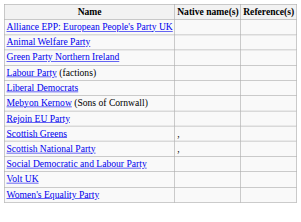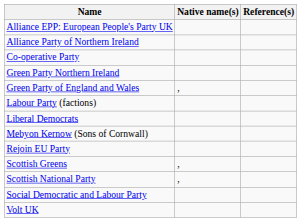 <table class="wikitable">
 <tr>
 <th>Name</th>
 <th>Native name(s)</th>
 <th>Reference(s)</th>
 </tr>
 <tr>
 <td><a href='#'>Alliance EPP: European People's Party UK</a></td>
 <td></td>
 <td></td>
 </tr>
 <tr>
-<td><a href='#'>Animal Welfare Party</a></td>
+<td><a href='#'>Alliance Party of Northern Ireland</a></td>
+<td></td>
+<td></td>
+</tr>
+<tr>
+<td><a href='#'>Co-operative Party</a></td>
 <td></td>
 <td></td>
 </tr>
 <tr>
 <td><a href='#'>Green Party Northern Ireland</a></td>
 <td></td>
+<td></td>
+</tr>
+<tr>
+<td><a href='#'>Green Party of England and Wales</a></td>
+<td>, </td>
 <td></td>
 </tr>
 <tr>
 <td><a href='#'>Labour Party</a> (factions)</td>
 <td></td>
 <td></td>
 </tr>
 <tr>
 <td><a href='#'>Liberal Democrats</a></td>
 <td></td>
 <td></td>
 </tr>
 <tr>
 <td><a href='#'>Mebyon Kernow</a> (Sons of Cornwall)</td>
 <td></td>
 <td></td>
 </tr>
 <tr>
 <td><a href='#'>Rejoin EU Party</a></td>
 <td></td>
 <td></td>
 </tr>
 <tr>
 <td><a href='#'>Scottish Greens</a></td>
 <td>, </td>
 <td></td>
 </tr>
 <tr>
 <td><a href='#'>Scottish National Party</a></td>
 <td>, </td>
 <td></td>
 </tr>
 <tr>
 <td><a href='#'>Social Democratic and Labour Party</a></td>
 <td></td>
 <td></td>
 </tr>
 <tr>
 <td><a href='#'>Volt UK</a></td>
 <td></td>
 <td></td>
 </tr>
-<tr>
-<td><a href='#'>Women's Equality Party</a></td>
-<td></td>
-<td></td>
-</tr>
 </table>
